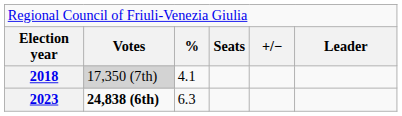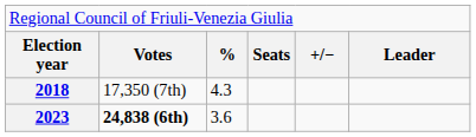 <table class=wikitable style="width:50%; border:1px #AAAAFF solid">
 <tr>
 <td colspan=6><a href='#'>Regional Council of Friuli-Venezia Giulia</a></td>
 </tr>
 <tr>
 <th width=13%>Election year</th>
 <th width=16%>Votes</th>
 <th width=6%>%</th>
 <th width=1%>Seats</th>
 <th width=8%>+/−</th>
 <th width=18%>Leader</th>
 </tr>
 <tr>
 <th><a href='#'>2018</a></th>
-<td style="background: lightgrey;">17,350 (7th)</td>
-<td>4.1</td>
+<td>17,350 (7th)</td>
+<td>4.3</td>
 <td></td>
 <td></td>
 <td></td>
 </tr>
 <tr>
 <th><a href='#'>2023</a></th>
 <td><strong>24,838 (6th)</strong></td>
-<td>6.3</td>
+<td>3.6</td>
 <td></td>
 <td></td>
 <td></td>
 </tr>
 </table>
